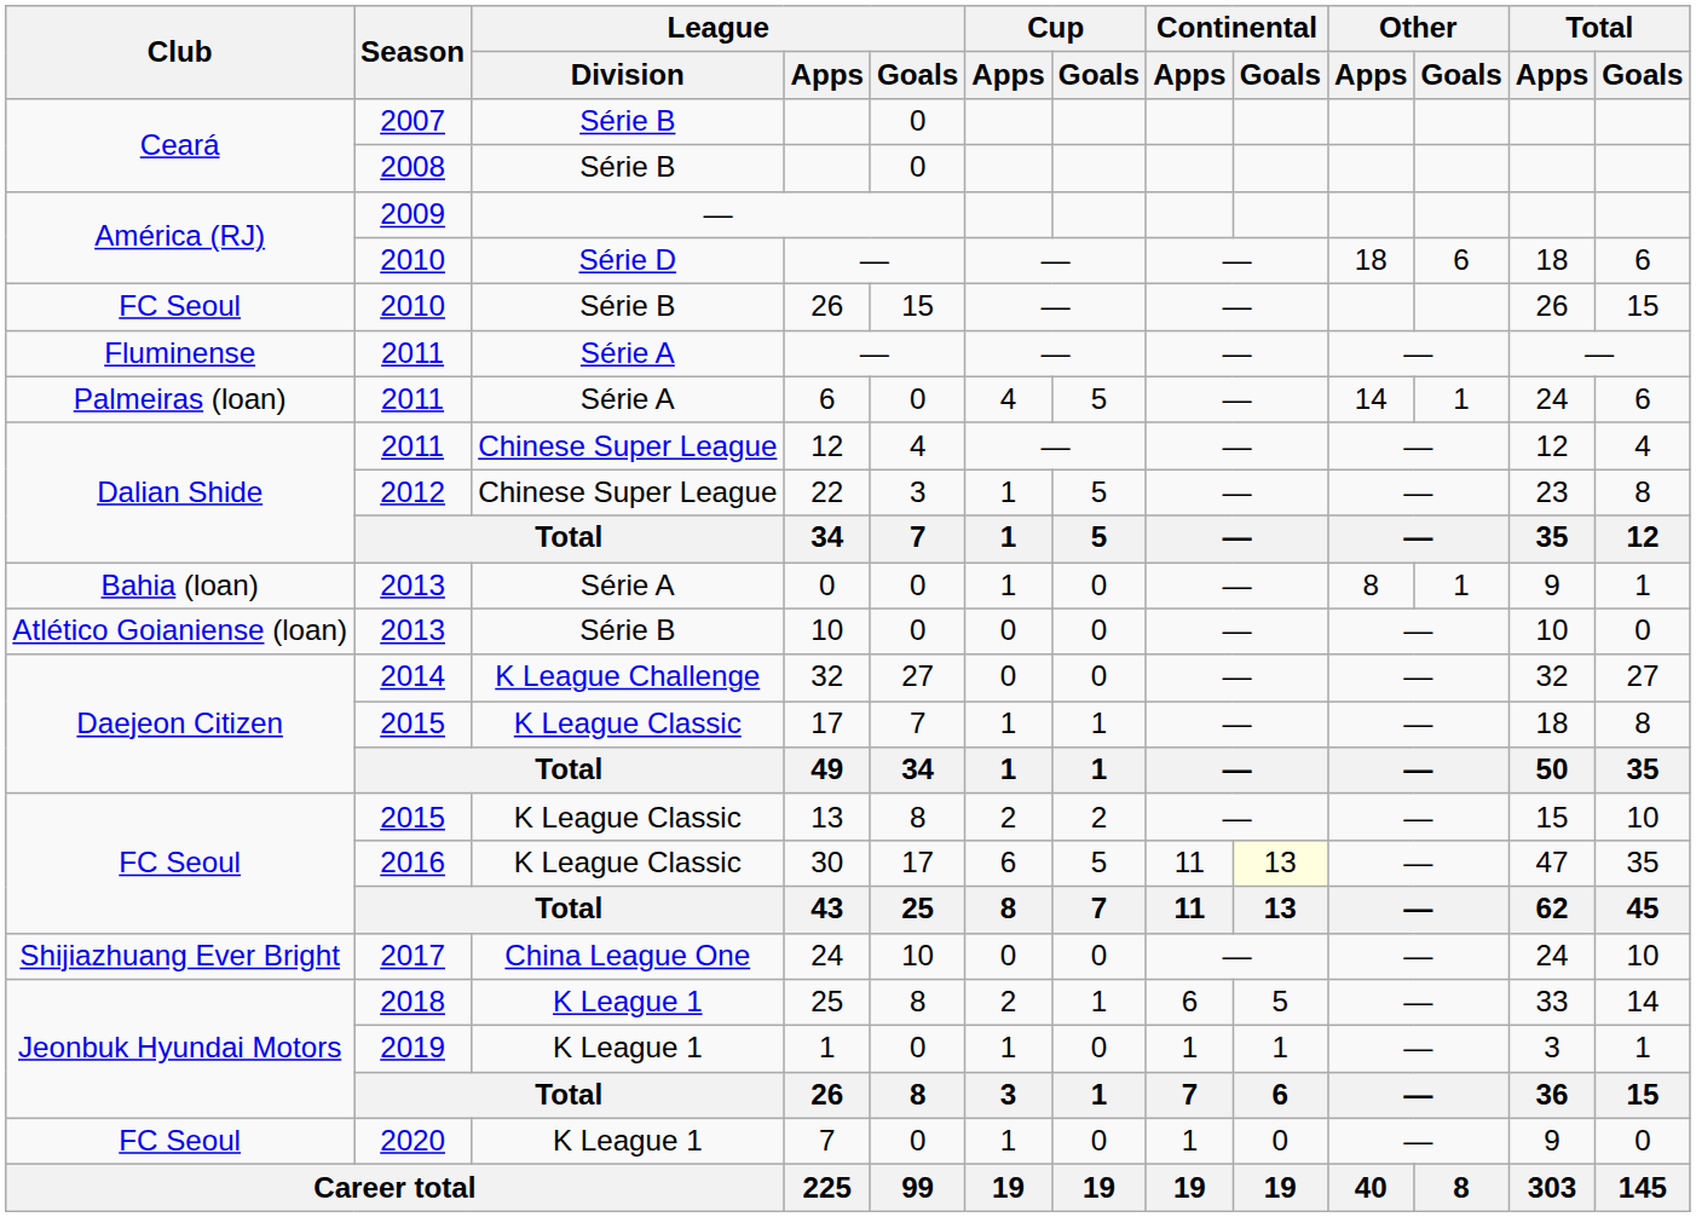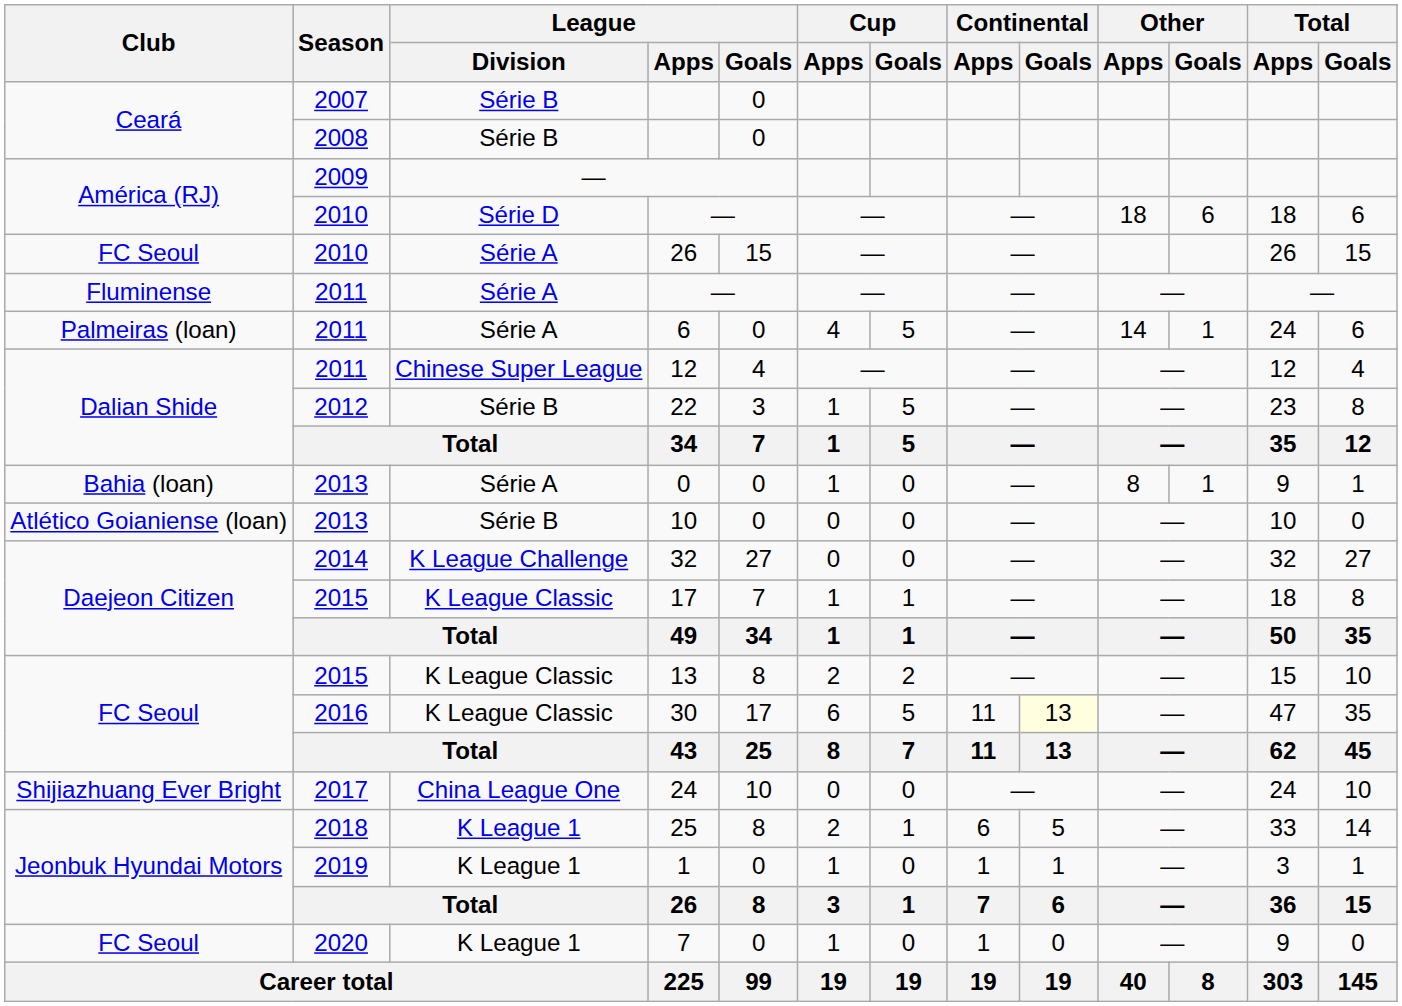 <table class="wikitable" style="text-align:center">
 <tr>
 <th rowspan="2">Club</th>
 <th rowspan="2">Season</th>
 <th colspan="3">League</th>
 <th colspan="2">Cup</th>
 <th colspan="2">Continental</th>
 <th colspan="2">Other</th>
 <th colspan="2">Total</th>
 </tr>
 <tr>
 <th>Division</th>
 <th>Apps</th>
 <th>Goals</th>
 <th>Apps</th>
 <th>Goals</th>
 <th>Apps</th>
 <th>Goals</th>
 <th>Apps</th>
 <th>Goals</th>
 <th>Apps</th>
 <th>Goals</th>
 </tr>
 <tr>
 <td rowspan="2"><a href='#'>Ceará</a></td>
 <td><a href='#'>2007</a></td>
 <td><a href='#'>Série B</a></td>
 <td></td>
 <td>0</td>
 <td></td>
 <td></td>
 <td></td>
 <td></td>
 <td></td>
 <td></td>
 <td></td>
 <td></td>
 </tr>
 <tr>
 <td><a href='#'>2008</a></td>
 <td>Série B</td>
 <td></td>
 <td>0</td>
 <td></td>
 <td></td>
 <td></td>
 <td></td>
 <td></td>
 <td></td>
 <td></td>
 <td></td>
 </tr>
 <tr>
 <td rowspan="2"><a href='#'>América (RJ)</a></td>
 <td><a href='#'>2009</a></td>
 <td colspan="3">—</td>
 <td></td>
 <td></td>
 <td></td>
 <td></td>
 <td></td>
 <td></td>
 <td></td>
 <td></td>
 </tr>
 <tr>
 <td><a href='#'>2010</a></td>
 <td><a href='#'>Série D</a></td>
 <td colspan="2">—</td>
 <td colspan="2">—</td>
 <td colspan="2">—</td>
 <td>18</td>
 <td>6</td>
 <td>18</td>
 <td>6</td>
 </tr>
 <tr>
 <td><a href='#'>FC Seoul</a></td>
 <td><a href='#'>2010</a></td>
-<td>Série B</td>
+<td><a href='#'>Série A</a></td>
 <td>26</td>
 <td>15</td>
 <td colspan="2">—</td>
 <td colspan="2">—</td>
 <td></td>
 <td></td>
 <td>26</td>
 <td>15</td>
 </tr>
 <tr>
 <td><a href='#'>Fluminense</a></td>
 <td><a href='#'>2011</a></td>
 <td><a href='#'>Série A</a></td>
 <td colspan="2">—</td>
 <td colspan="2">—</td>
 <td colspan="2">—</td>
 <td colspan="2">—</td>
 <td colspan="2">—</td>
 </tr>
 <tr>
 <td><a href='#'>Palmeiras</a> (loan)</td>
 <td><a href='#'>2011</a></td>
 <td>Série A</td>
 <td>6</td>
 <td>0</td>
 <td>4</td>
 <td>5</td>
 <td colspan="2">—</td>
 <td>14</td>
 <td>1</td>
 <td>24</td>
 <td>6</td>
 </tr>
 <tr>
 <td rowspan="3"><a href='#'>Dalian Shide</a></td>
 <td><a href='#'>2011</a></td>
 <td><a href='#'>Chinese Super League</a></td>
 <td>12</td>
 <td>4</td>
 <td colspan="2">—</td>
 <td colspan="2">—</td>
 <td colspan="2">—</td>
 <td>12</td>
 <td>4</td>
 </tr>
 <tr>
 <td><a href='#'>2012</a></td>
-<td>Chinese Super League</td>
+<td>Série B</td>
 <td>22</td>
 <td>3</td>
 <td>1</td>
 <td>5</td>
 <td colspan="2">—</td>
 <td colspan="2">—</td>
 <td>23</td>
 <td>8</td>
 </tr>
 <tr>
 <th colspan="2">Total</th>
 <th>34</th>
 <th>7</th>
 <th>1</th>
 <th>5</th>
 <th colspan="2">—</th>
 <th colspan="2">—</th>
 <th>35</th>
 <th>12</th>
 </tr>
 <tr>
 <td><a href='#'>Bahia</a> (loan)</td>
 <td><a href='#'>2013</a></td>
 <td>Série A</td>
 <td>0</td>
 <td>0</td>
 <td>1</td>
 <td>0</td>
 <td colspan="2">—</td>
 <td>8</td>
 <td>1</td>
 <td>9</td>
 <td>1</td>
 </tr>
 <tr>
 <td><a href='#'>Atlético Goianiense</a> (loan)</td>
 <td><a href='#'>2013</a></td>
 <td>Série B</td>
 <td>10</td>
 <td>0</td>
 <td>0</td>
 <td>0</td>
 <td colspan="2">—</td>
 <td colspan="2">—</td>
 <td>10</td>
 <td>0</td>
 </tr>
 <tr>
 <td rowspan="3"><a href='#'>Daejeon Citizen</a></td>
 <td><a href='#'>2014</a></td>
 <td><a href='#'>K League Challenge</a></td>
 <td>32</td>
 <td>27</td>
 <td>0</td>
 <td>0</td>
 <td colspan="2">—</td>
 <td colspan="2">—</td>
 <td>32</td>
 <td>27</td>
 </tr>
 <tr>
 <td><a href='#'>2015</a></td>
 <td><a href='#'>K League Classic</a></td>
 <td>17</td>
 <td>7</td>
 <td>1</td>
 <td>1</td>
 <td colspan="2">—</td>
 <td colspan="2">—</td>
 <td>18</td>
 <td>8</td>
 </tr>
 <tr>
 <th colspan="2">Total</th>
 <th>49</th>
 <th>34</th>
 <th>1</th>
 <th>1</th>
 <th colspan="2">—</th>
 <th colspan="2">—</th>
 <th>50</th>
 <th>35</th>
 </tr>
 <tr>
 <td rowspan="3"><a href='#'>FC Seoul</a></td>
 <td><a href='#'>2015</a></td>
 <td>K League Classic</td>
 <td>13</td>
 <td>8</td>
 <td>2</td>
 <td>2</td>
 <td colspan="2">—</td>
 <td colspan="2">—</td>
 <td>15</td>
 <td>10</td>
 </tr>
 <tr>
 <td><a href='#'>2016</a></td>
 <td>K League Classic</td>
 <td>30</td>
 <td>17</td>
 <td>6</td>
 <td>5</td>
 <td>11</td>
 <td style="background: lightyellow;">13</td>
 <td colspan="2">—</td>
 <td>47</td>
 <td>35</td>
 </tr>
 <tr>
 <th colspan="2">Total</th>
 <th>43</th>
 <th>25</th>
 <th>8</th>
 <th>7</th>
 <th>11</th>
 <th>13</th>
 <th colspan="2">—</th>
 <th>62</th>
 <th>45</th>
 </tr>
 <tr>
 <td><a href='#'>Shijiazhuang Ever Bright</a></td>
 <td><a href='#'>2017</a></td>
 <td><a href='#'>China League One</a></td>
 <td>24</td>
 <td>10</td>
 <td>0</td>
 <td>0</td>
 <td colspan="2">—</td>
 <td colspan="2">—</td>
 <td>24</td>
 <td>10</td>
 </tr>
 <tr>
 <td rowspan="3"><a href='#'>Jeonbuk Hyundai Motors</a></td>
 <td><a href='#'>2018</a></td>
 <td><a href='#'>K League 1</a></td>
 <td>25</td>
 <td>8</td>
 <td>2</td>
 <td>1</td>
 <td>6</td>
 <td>5</td>
 <td colspan="2">—</td>
 <td>33</td>
 <td>14</td>
 </tr>
 <tr>
 <td><a href='#'>2019</a></td>
 <td>K League 1</td>
 <td>1</td>
 <td>0</td>
 <td>1</td>
 <td>0</td>
 <td>1</td>
 <td>1</td>
 <td colspan="2">—</td>
 <td>3</td>
 <td>1</td>
 </tr>
 <tr>
 <th colspan="2">Total</th>
 <th>26</th>
 <th>8</th>
 <th>3</th>
 <th>1</th>
 <th>7</th>
 <th>6</th>
 <th colspan="2">—</th>
 <th>36</th>
 <th>15</th>
 </tr>
 <tr>
 <td><a href='#'>FC Seoul</a></td>
 <td><a href='#'>2020</a></td>
 <td>K League 1</td>
 <td>7</td>
 <td>0</td>
 <td>1</td>
 <td>0</td>
 <td>1</td>
 <td>0</td>
 <td colspan="2">—</td>
 <td>9</td>
 <td>0</td>
 </tr>
 <tr>
 <th colspan="3">Career total</th>
 <th>225</th>
 <th>99</th>
 <th>19</th>
 <th>19</th>
 <th>19</th>
 <th>19</th>
 <th>40</th>
 <th>8</th>
 <th>303</th>
 <th>145</th>
 </tr>
 </table>
